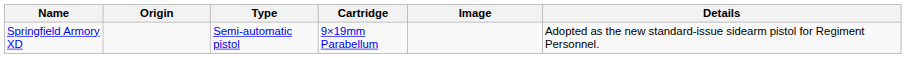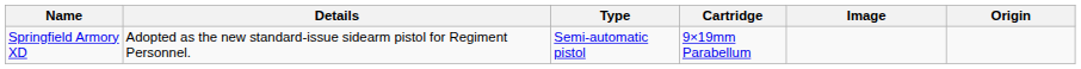 <table class="wikitable" style="margin:auto; width:100%;">
 <tr>
 <th style="text-align: center; width:11%;">Name</th>
-<th style="text-align: center; width:12%;">Origin</th>
+<th style="text-align: center; width:40%;">Details</th>
 <th style="text-align: center; width:12%;">Type</th>
 <th style="text-align: center; width:10%;">Cartridge</th>
 <th style="text-align: center; width:15%;">Image</th>
-<th style="text-align: center; width:40%;">Details</th>
+<th style="text-align: center; width:12%;">Origin</th>
 </tr>
 <tr>
 <td><a href='#'>Springfield Armory XD</a></td>
-<td></td>
+<td>Adopted as the new standard-issue sidearm pistol for Regiment Personnel.</td>
 <td><a href='#'>Semi-automatic pistol</a></td>
 <td><a href='#'>9×19mm Parabellum</a></td>
 <td></td>
-<td>Adopted as the new standard-issue sidearm pistol for Regiment Personnel.</td>
+<td></td>
 </tr>
 </table>
